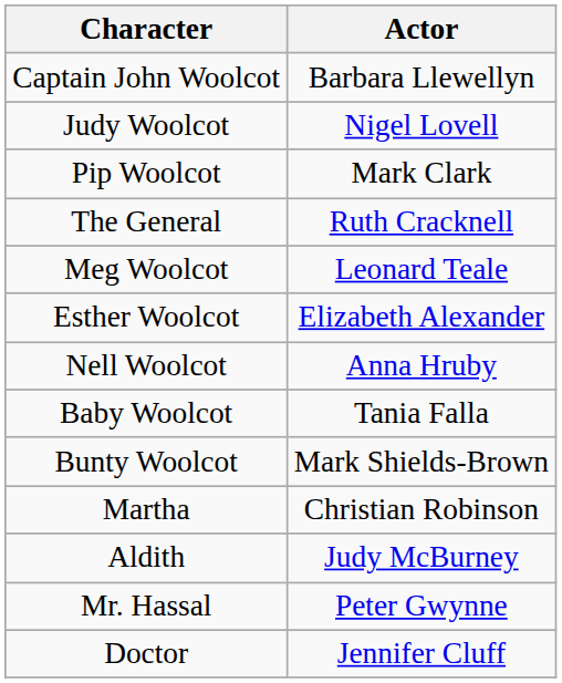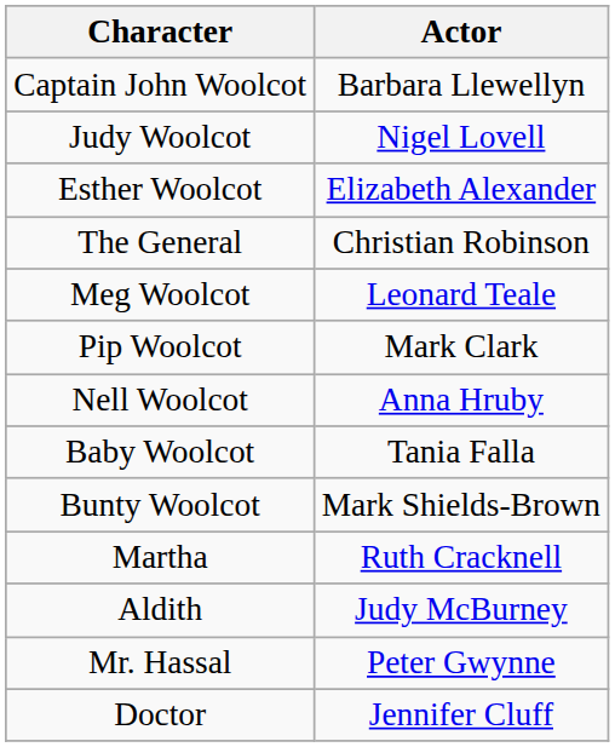 <table class="wikitable" style="text-align:center">
 <tr>
 <th><strong>Character</strong></th>
 <th><strong>Actor</strong></th>
 </tr>
 <tr>
 <td>Captain John Woolcot</td>
 <td>Barbara Llewellyn</td>
 </tr>
 <tr>
 <td>Judy Woolcot</td>
 <td><a href='#'>Nigel Lovell</a></td>
 </tr>
 <tr>
-<td>Pip Woolcot</td>
-<td>Mark Clark</td>
+<td>Esther Woolcot</td>
+<td><a href='#'>Elizabeth Alexander</a></td>
 </tr>
 <tr>
 <td>The General</td>
-<td><a href='#'>Ruth Cracknell</a></td>
+<td>Christian Robinson</td>
 </tr>
 <tr>
 <td>Meg Woolcot</td>
 <td><a href='#'>Leonard Teale</a></td>
 </tr>
 <tr>
-<td>Esther Woolcot</td>
-<td><a href='#'>Elizabeth Alexander</a></td>
+<td>Pip Woolcot</td>
+<td>Mark Clark</td>
 </tr>
 <tr>
 <td>Nell Woolcot</td>
 <td><a href='#'>Anna Hruby</a></td>
 </tr>
 <tr>
 <td>Baby Woolcot</td>
 <td>Tania Falla</td>
 </tr>
 <tr>
 <td>Bunty Woolcot</td>
 <td>Mark Shields-Brown</td>
 </tr>
 <tr>
 <td>Martha</td>
-<td>Christian Robinson</td>
+<td><a href='#'>Ruth Cracknell</a></td>
 </tr>
 <tr>
 <td>Aldith</td>
 <td><a href='#'>Judy McBurney</a></td>
 </tr>
 <tr>
 <td>Mr. Hassal</td>
 <td><a href='#'>Peter Gwynne</a></td>
 </tr>
 <tr>
 <td>Doctor</td>
 <td><a href='#'>Jennifer Cluff</a></td>
 </tr>
 </table>
